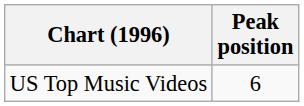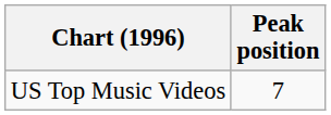 <table class="wikitable">
 <tr>
 <th>Chart (1996)</th>
 <th>Peak<br>position</th>
 </tr>
 <tr>
 <td>US Top Music Videos</td>
-<td align="center">6</td>
+<td align="center">7</td>
 </tr>
 </table>
